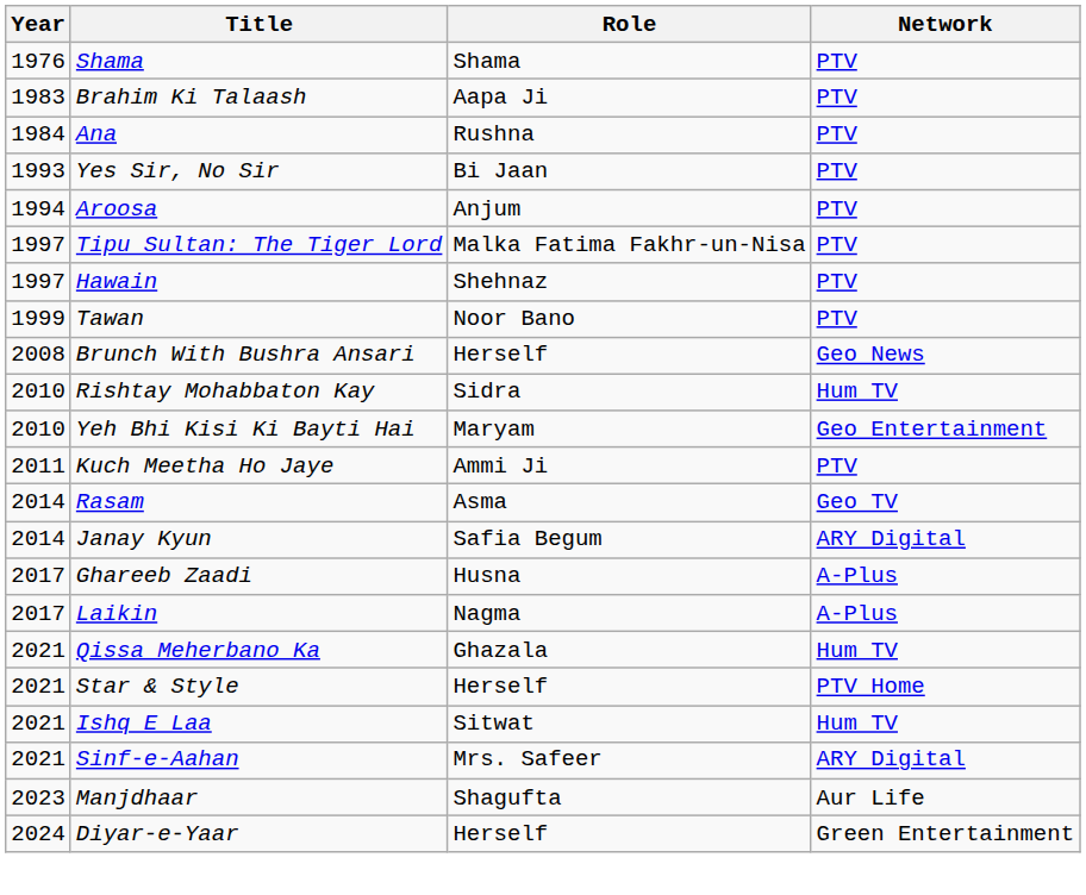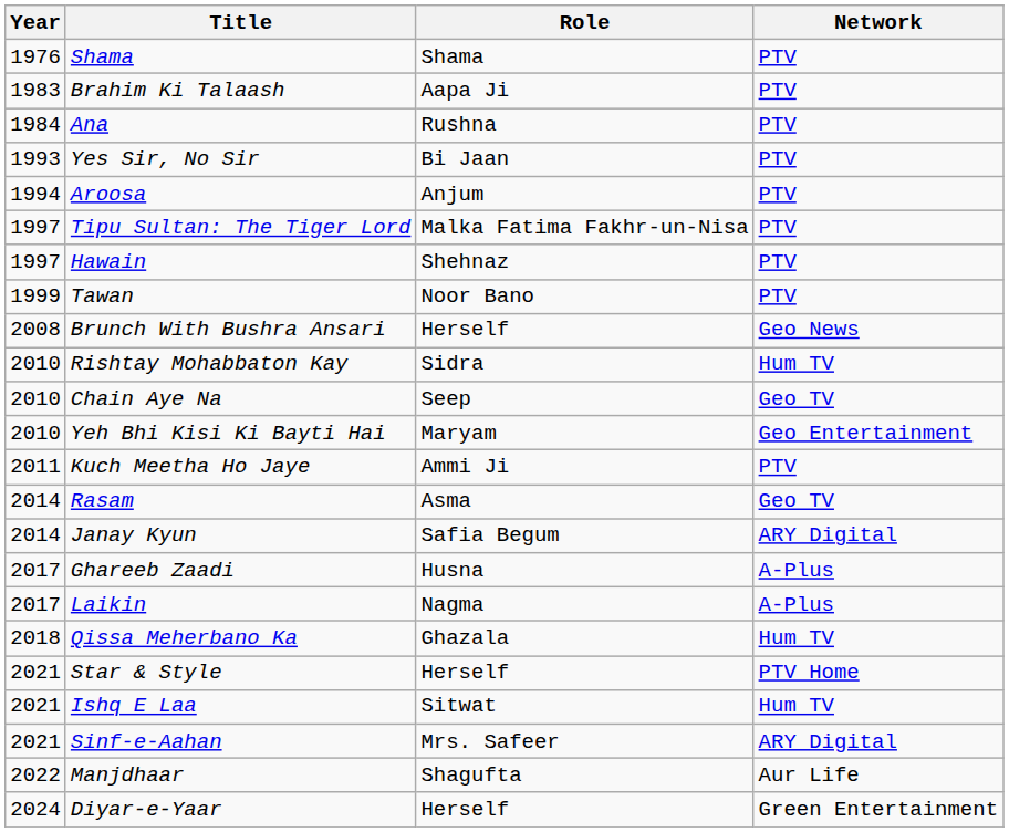 <table class="wikitable sortable plainrowheaders">
 <tr style="text-align:center;">
 <th scope="col">Year</th>
 <th scope="col">Title</th>
 <th scope="col">Role</th>
 <th scope="col">Network</th>
 </tr>
 <tr>
 <td>1976</td>
 <td><em><a href='#'>Shama</a></em></td>
 <td>Shama</td>
 <td><a href='#'>PTV</a></td>
 </tr>
 <tr>
 <td>1983</td>
 <td><em>Brahim Ki Talaash</em></td>
 <td>Aapa Ji</td>
 <td><a href='#'>PTV</a></td>
 </tr>
 <tr>
 <td>1984</td>
 <td><em><a href='#'>Ana</a></em></td>
 <td>Rushna</td>
 <td><a href='#'>PTV</a></td>
 </tr>
 <tr>
 <td>1993</td>
 <td><em>Yes Sir, No Sir</em></td>
 <td>Bi Jaan</td>
 <td><a href='#'>PTV</a></td>
 </tr>
 <tr>
 <td>1994</td>
 <td><em><a href='#'>Aroosa</a></em></td>
 <td>Anjum</td>
 <td><a href='#'>PTV</a></td>
 </tr>
 <tr>
 <td>1997</td>
 <td><em><a href='#'>Tipu Sultan: The Tiger Lord</a></em></td>
 <td>Malka Fatima Fakhr-un-Nisa</td>
 <td><a href='#'>PTV</a></td>
 </tr>
 <tr>
 <td>1997</td>
 <td><em><a href='#'>Hawain</a></em></td>
 <td>Shehnaz</td>
 <td><a href='#'>PTV</a></td>
 </tr>
 <tr>
 <td>1999</td>
 <td><em>Tawan</em></td>
 <td>Noor Bano</td>
 <td><a href='#'>PTV</a></td>
 </tr>
 <tr>
 <td>2008</td>
 <td><em>Brunch With Bushra Ansari</em></td>
 <td>Herself</td>
 <td><a href='#'>Geo News</a></td>
 </tr>
 <tr>
 <td>2010</td>
 <td><em>Rishtay Mohabbaton Kay</em></td>
 <td>Sidra</td>
 <td><a href='#'>Hum TV</a></td>
 </tr>
 <tr>
 <td>2010</td>
+<td><em>Chain Aye Na</em></td>
+<td>Seep</td>
+<td><a href='#'>Geo TV</a></td>
+</tr>
+<tr>
+<td>2010</td>
 <td><em>Yeh Bhi Kisi Ki Bayti Hai</em></td>
 <td>Maryam</td>
 <td><a href='#'>Geo Entertainment</a></td>
 </tr>
 <tr>
 <td>2011</td>
 <td><em>Kuch Meetha Ho Jaye</em></td>
 <td>Ammi Ji</td>
 <td><a href='#'>PTV</a></td>
 </tr>
 <tr>
 <td>2014</td>
 <td><em><a href='#'>Rasam</a></em></td>
 <td>Asma</td>
 <td><a href='#'>Geo TV</a></td>
 </tr>
 <tr>
 <td>2014</td>
 <td><em>Janay Kyun</em></td>
 <td>Safia Begum</td>
 <td><a href='#'>ARY Digital</a></td>
 </tr>
 <tr>
 <td>2017</td>
 <td><em>Ghareeb Zaadi</em></td>
 <td>Husna</td>
 <td><a href='#'>A-Plus</a></td>
 </tr>
 <tr>
 <td>2017</td>
 <td><em><a href='#'>Laikin</a></em></td>
 <td>Nagma</td>
 <td><a href='#'>A-Plus</a></td>
 </tr>
 <tr>
-<td>2021</td>
+<td>2018</td>
 <td><em><a href='#'>Qissa Meherbano Ka</a></em></td>
 <td>Ghazala</td>
 <td><a href='#'>Hum TV</a></td>
 </tr>
 <tr>
 <td>2021</td>
 <td><em>Star & Style</em></td>
 <td>Herself</td>
 <td><a href='#'>PTV Home</a></td>
 </tr>
 <tr>
 <td>2021</td>
 <td><em><a href='#'>Ishq E Laa</a></em></td>
 <td>Sitwat</td>
 <td><a href='#'>Hum TV</a></td>
 </tr>
 <tr>
 <td>2021</td>
 <td><em><a href='#'>Sinf-e-Aahan</a></em></td>
 <td>Mrs. Safeer</td>
 <td><a href='#'>ARY Digital</a></td>
 </tr>
 <tr>
-<td>2023</td>
+<td>2022</td>
 <td><em>Manjdhaar</em></td>
 <td>Shagufta</td>
 <td>Aur Life</td>
 </tr>
 <tr>
 <td>2024</td>
 <td><em>Diyar-e-Yaar</em></td>
 <td>Herself</td>
 <td>Green Entertainment</td>
 </tr>
 </table>
